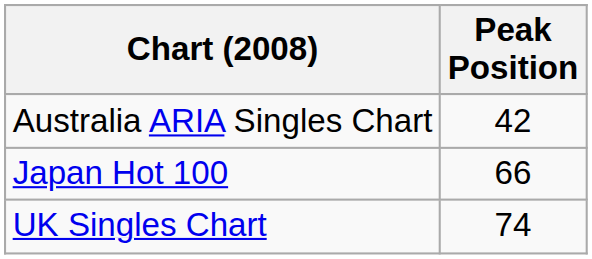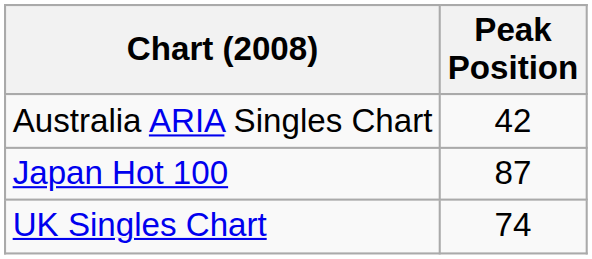 <table class="wikitable sortable">
 <tr>
 <th align="left">Chart (2008)</th>
 <th style="text-align:center;">Peak<br> Position</th>
 </tr>
 <tr>
 <td align="left">Australia <a href='#'>ARIA</a> Singles Chart</td>
 <td style="text-align:center;">42</td>
 </tr>
 <tr>
 <td align="left"><a href='#'>Japan Hot 100</a></td>
-<td style="text-align:center;">66</td>
+<td style="text-align:center;">87</td>
 </tr>
 <tr>
 <td align="left"><a href='#'>UK Singles Chart</a></td>
 <td style="text-align:center;">74</td>
 </tr>
 </table>
